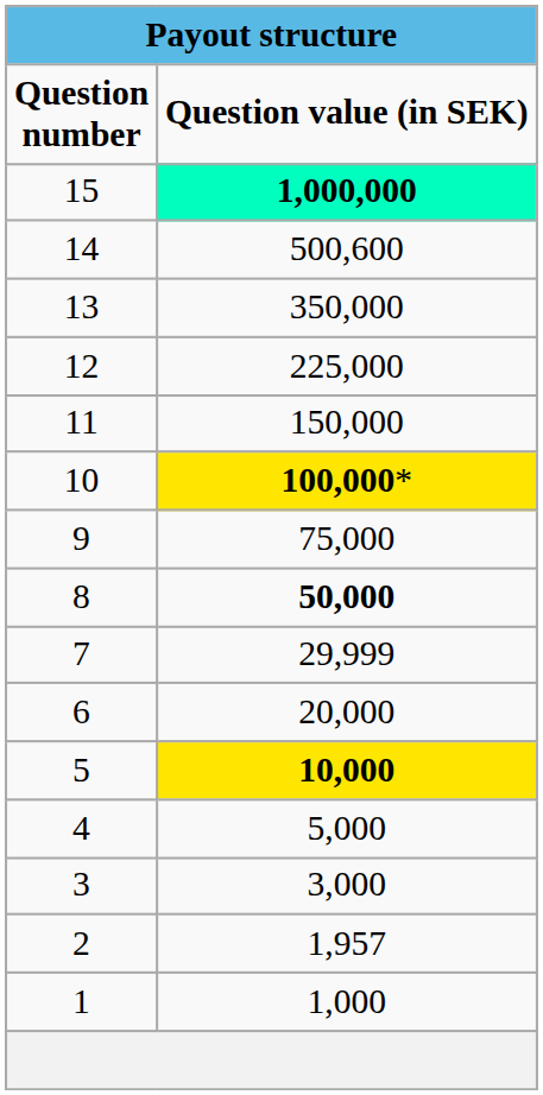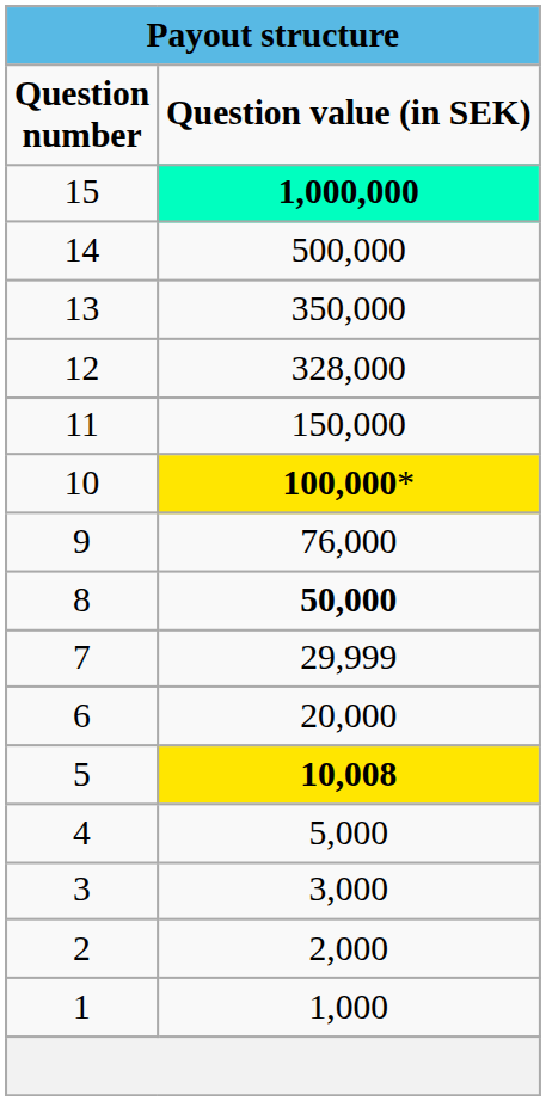 <table class="wikitable" style="text-align:center; font-size:90%;">
 <tr>
 <th colspan="2" style="background:#58B9E4">Payout structure</th>
 </tr>
 <tr>
 <td><strong>Question</strong><br><strong>number</strong></td>
 <td><strong>Question value (in SEK)</strong></td>
 </tr>
 <tr>
 <td>15</td>
 <td style="background:#00FFBF"><strong>1,000,000</strong></td>
 </tr>
 <tr>
 <td>14</td>
-<td>500,600</td>
+<td>500,000</td>
 </tr>
 <tr>
 <td>13</td>
 <td>350,000</td>
 </tr>
 <tr>
 <td>12</td>
-<td>225,000</td>
+<td>328,000</td>
 </tr>
 <tr>
 <td>11</td>
 <td>150,000</td>
 </tr>
 <tr>
 <td>10</td>
 <td style="background:#FFE600"><strong>100,000</strong>*</td>
 </tr>
 <tr>
 <td>9</td>
-<td>75,000</td>
+<td>76,000</td>
 </tr>
 <tr>
 <td>8</td>
 <td><strong>50,000</strong></td>
 </tr>
 <tr>
 <td>7</td>
 <td>29,999</td>
 </tr>
 <tr>
 <td>6</td>
 <td>20,000</td>
 </tr>
 <tr>
 <td>5</td>
-<td style="background:#FFE600"><strong>10,000</strong></td>
+<td style="background:#FFE600"><strong>10,008</strong></td>
 </tr>
 <tr>
 <td>4</td>
 <td>5,000</td>
 </tr>
 <tr>
 <td>3</td>
 <td>3,000</td>
 </tr>
 <tr>
 <td>2</td>
-<td>1,957</td>
+<td>2,000</td>
 </tr>
 <tr>
 <td>1</td>
 <td>1,000</td>
 </tr>
 <tr>
 <th colspan="2" style="text-align:left"><br></th>
 </tr>
 </table>
